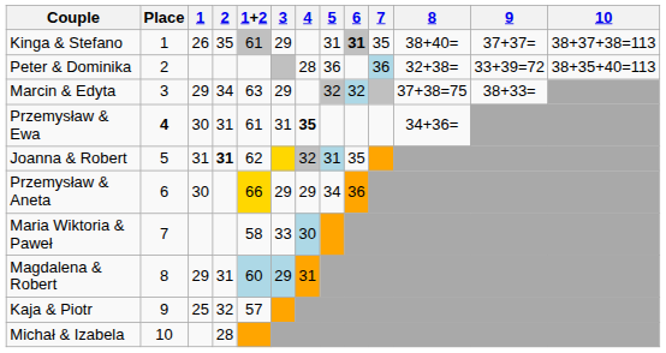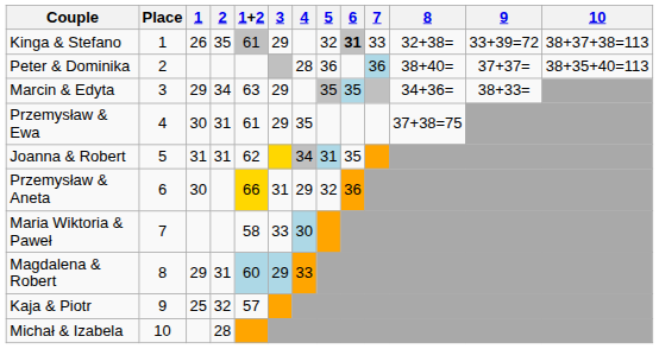 <table class="wikitable sortable" style="margin:auto;text-align:center;">
 <tr>
 <th width="130">Couple</th>
 <th>Place</th>
 <th><a href='#'>1</a></th>
 <th><a href='#'>2</a></th>
 <th><a href='#'>1</a>+<a href='#'>2</a></th>
 <th><a href='#'>3</a></th>
 <th><a href='#'>4</a></th>
 <th><a href='#'>5</a></th>
 <th><a href='#'>6</a></th>
 <th><a href='#'>7</a></th>
 <th><a href='#'>8</a></th>
 <th><a href='#'>9</a></th>
 <th><a href='#'>10</a></th>
 </tr>
 <tr>
 <td style="text-align:left;">Kinga & Stefano</td>
 <td>1</td>
 <td>26</td>
 <td>35</td>
 <td bgcolor="silver">61</td>
 <td>29</td>
 <td></td>
-<td>31</td>
+<td>32</td>
 <td bgcolor="silver"><strong>31</strong></td>
-<td>35</td>
-<td>38+40=</td>
-<td>37+37=</td>
+<td>33</td>
+<td>32+38=</td>
+<td>33+39=72</td>
 <td>38+37+38=113</td>
 </tr>
 <tr>
 <td style="text-align:left;">Peter & Dominika</td>
 <td>2</td>
 <td></td>
 <td></td>
 <td></td>
 <td bgcolor="silver"></td>
 <td>28</td>
 <td>36</td>
 <td></td>
 <td style="background:lightblue">36</td>
-<td>32+38=</td>
-<td>33+39=72</td>
+<td>38+40=</td>
+<td>37+37=</td>
 <td>38+35+40=113</td>
 </tr>
 <tr>
 <td style="text-align:left;">Marcin & Edyta</td>
 <td>3</td>
 <td>29</td>
 <td>34</td>
 <td>63</td>
 <td>29</td>
 <td></td>
-<td bgcolor="silver">32</td>
-<td style="background:lightblue">32</td>
+<td bgcolor="silver">35</td>
+<td style="background:lightblue">35</td>
 <td bgcolor="silver"></td>
-<td>37+38=75</td>
+<td>34+36=</td>
 <td>38+33=</td>
 <td style="background:darkgray" colspan="1"></td>
 </tr>
 <tr>
 <td style="text-align:left;">Przemysław & Ewa</td>
-<td><strong>4</strong></td>
+<td>4</td>
 <td>30</td>
 <td>31</td>
 <td>61</td>
-<td>31</td>
-<td><strong>35</strong></td>
+<td>29</td>
+<td>35</td>
 <td></td>
 <td></td>
 <td></td>
-<td>34+36=</td>
+<td>37+38=75</td>
 <td style="background:darkgray" colspan=2></td>
 </tr>
 <tr>
 <td style="text-align:left;">Joanna & Robert</td>
 <td>5</td>
 <td>31</td>
-<td><strong>31</strong></td>
+<td>31</td>
 <td>62</td>
 <td bgcolor="gold"></td>
-<td bgcolor="silver">32</td>
+<td bgcolor="silver">34</td>
 <td style="background:lightblue">31</td>
 <td>35</td>
 <td style="background:orange;"></td>
 <td style="background:darkgray" colspan=3></td>
 </tr>
 <tr>
 <td style="text-align:left;">Przemysław & Aneta</td>
 <td>6</td>
 <td>30</td>
 <td></td>
 <td bgcolor="gold">66</td>
+<td>31</td>
 <td>29</td>
-<td>29</td>
-<td>34</td>
+<td>32</td>
 <td style="background:orange;">36</td>
 <td style="background:darkgray" colspan=4></td>
 </tr>
 <tr>
 <td style="text-align:left;">Maria Wiktoria & Paweł</td>
 <td>7</td>
 <td></td>
 <td></td>
 <td>58</td>
 <td>33</td>
 <td style="background:lightblue">30</td>
 <td style="background:orange;"></td>
 <td style="background:darkgray" colspan=5></td>
 </tr>
 <tr>
 <td style="text-align:left;">Magdalena & Robert</td>
 <td>8</td>
 <td>29</td>
 <td>31</td>
 <td style="background:lightblue">60</td>
 <td style="background:lightblue">29</td>
-<td style="background:orange;">31</td>
+<td style="background:orange;">33</td>
 <td style="background:darkgray" colspan="6"></td>
 </tr>
 <tr>
 <td style="text-align:left;">Kaja & Piotr</td>
 <td>9</td>
 <td>25</td>
 <td>32</td>
 <td>57</td>
 <td style="background:orange;"></td>
 <td style="background:darkgray" colspan="7"></td>
 </tr>
 <tr>
 <td style="text-align:left;">Michał & Izabela</td>
 <td>10</td>
 <td></td>
 <td>28</td>
 <td style="background:orange;"></td>
 <td style="background:darkgray" colspan="8"></td>
 </tr>
 </table>
